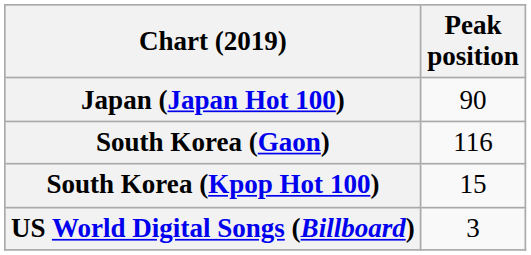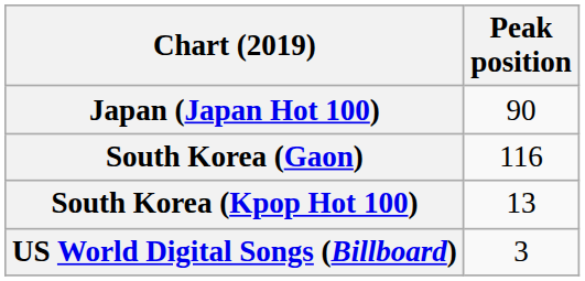 <table class="wikitable plainrowheaders" style="text-align:center">
 <tr>
 <th>Chart (2019)</th>
 <th>Peak<br>position</th>
 </tr>
 <tr>
 <th scope="row">Japan (<a href='#'>Japan Hot 100</a>)</th>
 <td>90</td>
 </tr>
 <tr>
 <th scope="row">South Korea (<a href='#'>Gaon</a>)</th>
 <td>116</td>
 </tr>
 <tr>
 <th scope="row">South Korea (<a href='#'>Kpop Hot 100</a>)</th>
-<td>15</td>
+<td>13</td>
 </tr>
 <tr>
 <th scope="row">US <a href='#'>World Digital Songs</a> (<em><a href='#'>Billboard</a></em>)</th>
 <td>3</td>
 </tr>
 </table>
